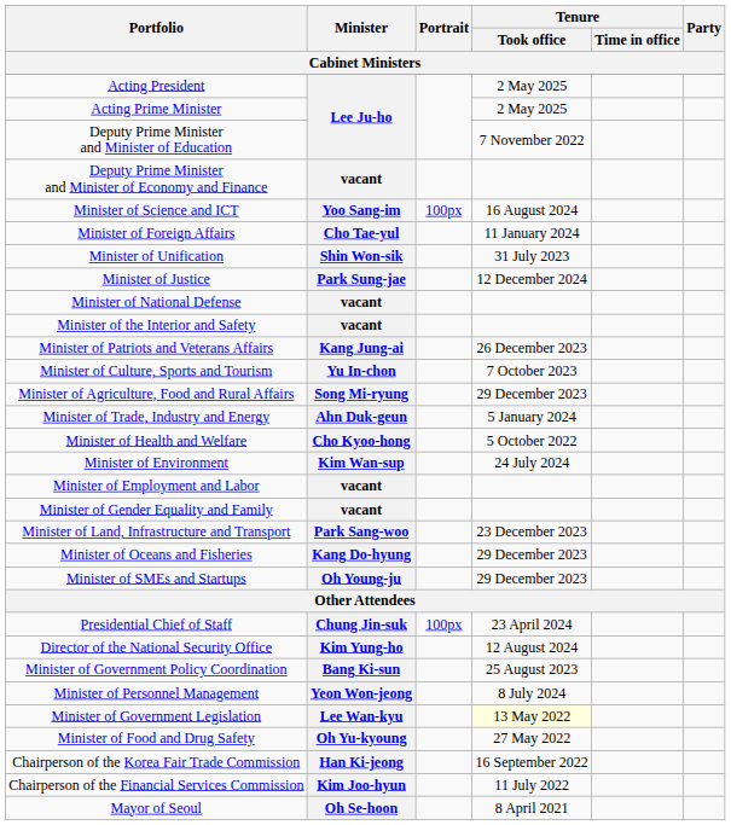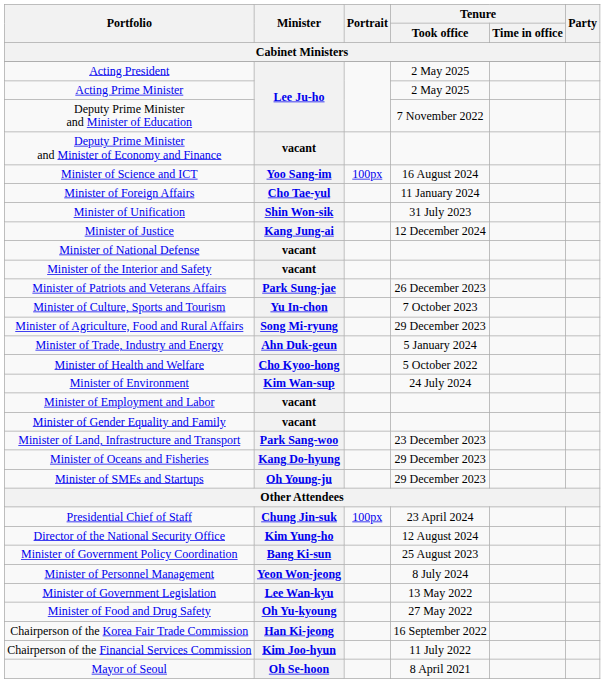 <table class ="wikitable sortable">
 <tr style="text-align: center;">
 <th rowspan=2>Portfolio</th>
 <th rowspan=2>Minister</th>
 <th rowspan=2>Portrait</th>
 <th colspan=2>Tenure</th>
 <th rowspan=2 colspan="2" scope="col">Party</th>
 </tr>
 <tr style="text-align: center;">
 <th>Took office</th>
 <th>Time in office</th>
 </tr>
 <tr style="text-align: center;">
 <th colspan=7>Cabinet Ministers</th>
 </tr>
 <tr>
 </tr>
 <tr style="text-align: center;">
 <td><a href='#'>Acting President</a></td>
 <th rowspan="3"><a href='#'>Lee Ju-ho</a></th>
 <td rowspan="3"></td>
 <td>2 May 2025</td>
 <td></td>
 <td></td>
 </tr>
 <tr style="text-align: center;">
 <td><a href='#'>Acting Prime Minister</a></td>
 <td>2 May 2025</td>
 <td></td>
 <td></td>
 </tr>
 <tr style="text-align: center;">
 <td>Deputy Prime Minister<br> and <a href='#'>Minister of Education</a></td>
 <td>7 November 2022</td>
 <td></td>
 <td></td>
 </tr>
 <tr style="text-align: center;">
 <td><a href='#'>Deputy Prime Minister</a><br> and <a href='#'>Minister of Economy and Finance</a></td>
 <th>vacant</th>
 <td></td>
 <td></td>
 <td></td>
 <td></td>
 </tr>
 <tr style="text-align: center;">
 <td><a href='#'>Minister of Science and ICT</a></td>
 <th><a href='#'>Yoo Sang-im</a></th>
 <td><a href='#'>100px</a></td>
 <td>16 August 2024</td>
 <td></td>
 <td></td>
 </tr>
 <tr style="text-align: center;">
 <td><a href='#'>Minister of Foreign Affairs</a></td>
 <th><a href='#'>Cho Tae-yul</a></th>
 <td></td>
 <td>11 January 2024</td>
 <td></td>
 <td></td>
 </tr>
 <tr style="text-align: center;">
 <td><a href='#'>Minister of Unification</a></td>
 <th><a href='#'>Shin Won-sik</a></th>
 <td></td>
 <td>31 July 2023</td>
 <td></td>
 <td></td>
 </tr>
 <tr style="text-align: center;">
 <td><a href='#'>Minister of Justice</a></td>
-<th><a href='#'>Park Sung-jae</a></th>
+<th><a href='#'>Kang Jung-ai</a></th>
 <td></td>
 <td>12 December 2024</td>
 <td></td>
 <td></td>
 </tr>
 <tr style="text-align: center;">
 <td><a href='#'>Minister of National Defense</a></td>
 <th>vacant</th>
 <td></td>
 <td></td>
 <td></td>
 <td></td>
 </tr>
 <tr style="text-align: center;">
 <td><a href='#'>Minister of the Interior and Safety</a></td>
 <th>vacant</th>
 <td></td>
 <td></td>
 <td></td>
 <td></td>
 </tr>
 <tr style="text-align: center;">
 <td><a href='#'>Minister of Patriots and Veterans Affairs</a></td>
-<th><a href='#'>Kang Jung-ai</a></th>
+<th><a href='#'>Park Sung-jae</a></th>
 <td></td>
 <td>26 December 2023</td>
 <td></td>
 <td></td>
 </tr>
 <tr style="text-align: center;">
 <td><a href='#'>Minister of Culture, Sports and Tourism</a></td>
 <th><a href='#'>Yu In-chon</a></th>
 <td></td>
 <td>7 October 2023</td>
 <td></td>
 <td></td>
 </tr>
 <tr style="text-align: center;">
 <td><a href='#'>Minister of Agriculture, Food and Rural Affairs</a></td>
 <th><a href='#'>Song Mi-ryung</a></th>
 <td></td>
 <td>29 December 2023</td>
 <td></td>
 <td></td>
 </tr>
 <tr style="text-align: center;">
 <td><a href='#'>Minister of Trade, Industry and Energy</a></td>
 <th><a href='#'>Ahn Duk-geun</a></th>
 <td></td>
 <td>5 January 2024</td>
 <td></td>
 <td></td>
 </tr>
 <tr style="text-align: center;">
 <td><a href='#'>Minister of Health and Welfare</a></td>
 <th><a href='#'>Cho Kyoo-hong</a></th>
 <td></td>
 <td>5 October 2022</td>
 <td></td>
 <td></td>
 </tr>
 <tr style="text-align: center;">
 <td><a href='#'>Minister of Environment</a></td>
 <th><a href='#'>Kim Wan-sup</a></th>
 <td></td>
 <td>24 July 2024</td>
 <td></td>
 <td></td>
 </tr>
 <tr style="text-align: center;">
 <td><a href='#'>Minister of Employment and Labor</a></td>
 <th>vacant</th>
 <td></td>
 <td></td>
 <td></td>
 <td></td>
 </tr>
 <tr style="text-align: center;">
 <td><a href='#'>Minister of Gender Equality and Family</a></td>
 <th>vacant</th>
 <td></td>
 <td></td>
 <td></td>
 <td></td>
 </tr>
 <tr style="text-align: center;">
 <td><a href='#'>Minister of Land, Infrastructure and Transport</a></td>
 <th><a href='#'>Park Sang-woo</a></th>
 <td></td>
 <td>23 December 2023</td>
 <td></td>
 <td></td>
 </tr>
 <tr style="text-align: center;">
 <td><a href='#'>Minister of Oceans and Fisheries</a></td>
 <th><a href='#'>Kang Do-hyung</a></th>
 <td></td>
 <td>29 December 2023</td>
 <td></td>
 <td></td>
 </tr>
 <tr style="text-align: center;">
 <td><a href='#'>Minister of SMEs and Startups</a></td>
 <th><a href='#'>Oh Young-ju</a></th>
 <td></td>
 <td>29 December 2023</td>
 <td></td>
 <td></td>
 </tr>
 <tr style="text-align: center;">
 <th colspan=7>Other Attendees</th>
 </tr>
 <tr style="text-align: center;">
 <td><a href='#'>Presidential Chief of Staff</a></td>
 <th><a href='#'>Chung Jin-suk</a></th>
 <td><a href='#'>100px</a></td>
 <td>23 April 2024</td>
 <td></td>
 <td></td>
 </tr>
 <tr style="text-align: center;">
 <td><a href='#'>Director of the National Security Office</a></td>
 <th><a href='#'>Kim Yung-ho</a></th>
 <td></td>
 <td>12 August 2024</td>
 <td></td>
 <td></td>
 </tr>
 <tr style="text-align: center;">
 <td><a href='#'>Minister of Government Policy Coordination</a></td>
 <th><a href='#'>Bang Ki-sun</a></th>
 <td></td>
 <td>25 August 2023</td>
 <td></td>
 <td></td>
 </tr>
 <tr style="text-align: center;">
 <td><a href='#'>Minister of Personnel Management</a></td>
 <th><a href='#'>Yeon Won-jeong</a></th>
 <td></td>
 <td>8 July 2024</td>
 <td></td>
 <td></td>
 </tr>
 <tr style="text-align: center;">
 <td><a href='#'>Minister of Government Legislation</a></td>
 <th><a href='#'>Lee Wan-kyu</a></th>
 <td></td>
-<td style="background: lightyellow;">13 May 2022</td>
+<td>13 May 2022</td>
 <td></td>
 <td></td>
 </tr>
 <tr style="text-align: center;">
 <td><a href='#'>Minister of Food and Drug Safety</a></td>
 <th><a href='#'>Oh Yu-kyoung</a></th>
 <td></td>
 <td>27 May 2022</td>
 <td></td>
 <td></td>
 </tr>
 <tr style="text-align: center;">
 <td>Chairperson of the <a href='#'>Korea Fair Trade Commission</a></td>
 <th><a href='#'>Han Ki-jeong</a></th>
 <td></td>
 <td>16 September 2022</td>
 <td></td>
 <td></td>
 </tr>
 <tr style="text-align: center;">
 <td>Chairperson of the <a href='#'>Financial Services Commission</a></td>
 <th><a href='#'>Kim Joo-hyun</a></th>
 <td></td>
 <td>11 July 2022</td>
 <td></td>
 <td></td>
 </tr>
 <tr style="text-align: center;">
 <td><a href='#'>Mayor of Seoul</a></td>
 <th><a href='#'>Oh Se-hoon</a></th>
 <td></td>
 <td>8 April 2021</td>
 <td></td>
 <td></td>
 </tr>
 </table>
